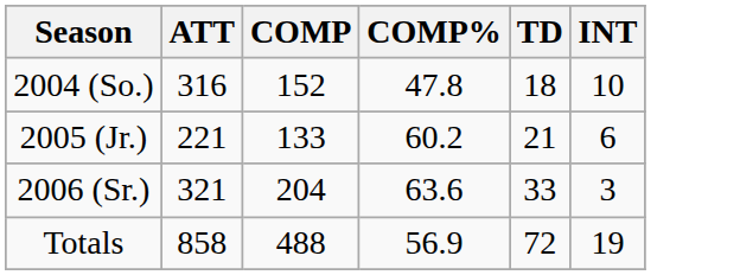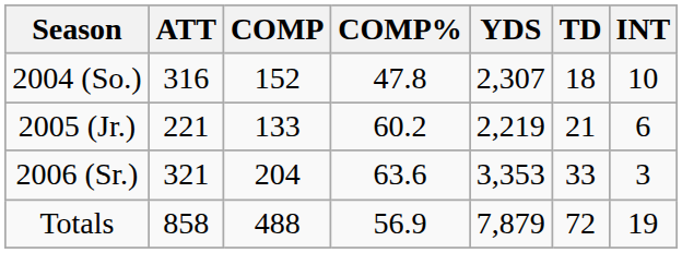 <table class="wikitable" style="text-align: center;">
 <tr>
 <th>Season</th>
 <th>ATT</th>
 <th>COMP</th>
 <th>COMP%</th>
+<th>YDS</th>
 <th>TD</th>
 <th>INT</th>
 </tr>
 <tr>
 <td>2004 (So.)</td>
 <td>316</td>
 <td>152</td>
 <td>47.8</td>
+<td>2,307</td>
 <td>18</td>
 <td>10</td>
 </tr>
 <tr>
 <td>2005 (Jr.)</td>
 <td>221</td>
 <td>133</td>
 <td>60.2</td>
+<td>2,219</td>
 <td>21</td>
 <td>6</td>
 </tr>
 <tr>
 <td>2006 (Sr.)</td>
 <td>321</td>
 <td>204</td>
 <td>63.6</td>
+<td>3,353</td>
 <td>33</td>
 <td>3</td>
 </tr>
 <tr>
 <td>Totals</td>
 <td>858</td>
 <td>488</td>
 <td>56.9</td>
+<td>7,879</td>
 <td>72</td>
 <td>19</td>
 </tr>
 </table>
